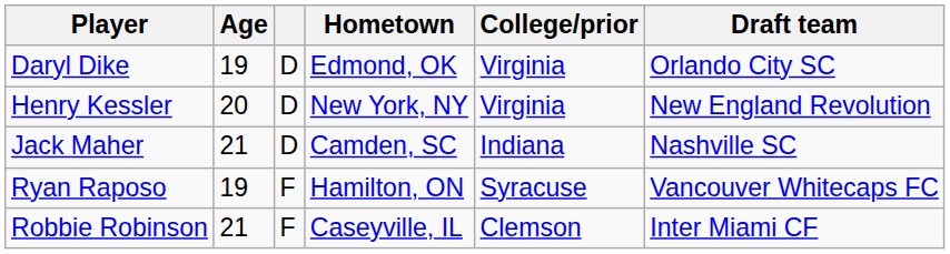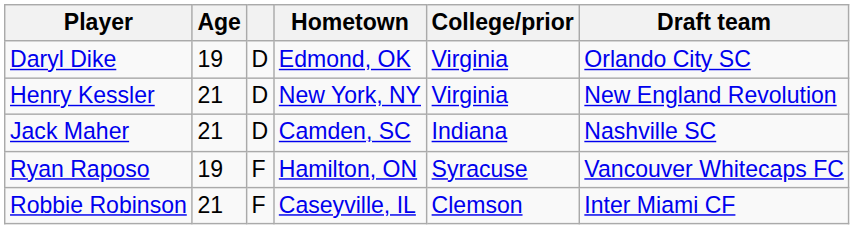 <table class="wikitable">
 <tr>
 <th>Player</th>
 <th>Age</th>
 <th></th>
 <th>Hometown</th>
 <th>College/prior</th>
 <th>Draft team</th>
 </tr>
 <tr>
 <td> <a href='#'>Daryl Dike</a></td>
 <td>19</td>
 <td>D</td>
 <td><a href='#'>Edmond, OK</a></td>
 <td><a href='#'>Virginia</a></td>
 <td><a href='#'>Orlando City SC</a></td>
 </tr>
 <tr>
 <td> <a href='#'>Henry Kessler</a></td>
-<td>20</td>
+<td>21</td>
 <td>D</td>
 <td><a href='#'>New York, NY</a></td>
 <td><a href='#'>Virginia</a></td>
 <td><a href='#'>New England Revolution</a></td>
 </tr>
 <tr>
 <td> <a href='#'>Jack Maher</a></td>
 <td>21</td>
 <td>D</td>
 <td><a href='#'>Camden, SC</a></td>
 <td><a href='#'>Indiana</a></td>
 <td><a href='#'>Nashville SC</a></td>
 </tr>
 <tr>
 <td> <a href='#'>Ryan Raposo</a></td>
 <td>19</td>
 <td>F</td>
 <td><a href='#'>Hamilton, ON</a></td>
 <td><a href='#'>Syracuse</a></td>
 <td><a href='#'>Vancouver Whitecaps FC</a></td>
 </tr>
 <tr>
 <td> <a href='#'>Robbie Robinson</a></td>
 <td>21</td>
 <td>F</td>
 <td><a href='#'>Caseyville, IL</a></td>
 <td><a href='#'>Clemson</a></td>
 <td><a href='#'>Inter Miami CF</a></td>
 </tr>
 </table>
